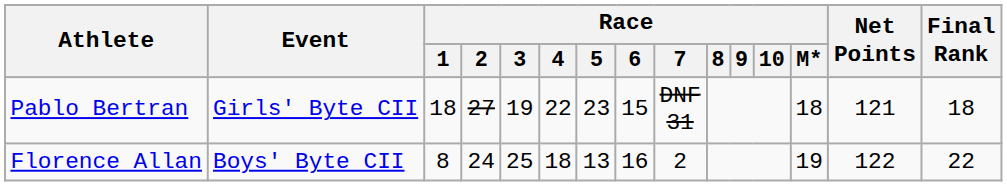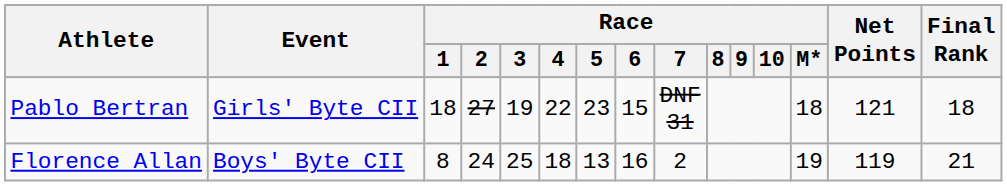 <table class="wikitable" style="font-size:90%">
 <tr>
 <th rowspan="2">Athlete</th>
 <th rowspan="2">Event</th>
 <th colspan=11>Race</th>
 <th rowspan=2>Net<br>Points</th>
 <th rowspan=2>Final <br>Rank</th>
 </tr>
 <tr style="font-size:95%">
 <th>1</th>
 <th>2</th>
 <th>3</th>
 <th>4</th>
 <th>5</th>
 <th>6</th>
 <th>7</th>
 <th>8</th>
 <th>9</th>
 <th>10</th>
 <th>M*</th>
 </tr>
 <tr align=center>
 <td align=left><a href='#'>Pablo Bertran</a></td>
 <td align=left><a href='#'>Girls' Byte CII</a></td>
 <td>18</td>
 <td><s>27</s></td>
 <td>19</td>
 <td>22</td>
 <td>23</td>
 <td>15</td>
 <td><s>DNF<br>31</s></td>
 <td colspan=3></td>
 <td>18</td>
 <td>121</td>
 <td>18</td>
 </tr>
 <tr align=center>
 <td align=left><a href='#'>Florence Allan</a></td>
 <td align=left><a href='#'>Boys' Byte CII</a></td>
 <td>8</td>
 <td>24</td>
 <td>25</td>
 <td>18</td>
 <td>13</td>
 <td>16</td>
 <td>2</td>
 <td colspan=3></td>
 <td>19</td>
-<td>122</td>
-<td>22</td>
+<td>119</td>
+<td>21</td>
 </tr>
 </table>
